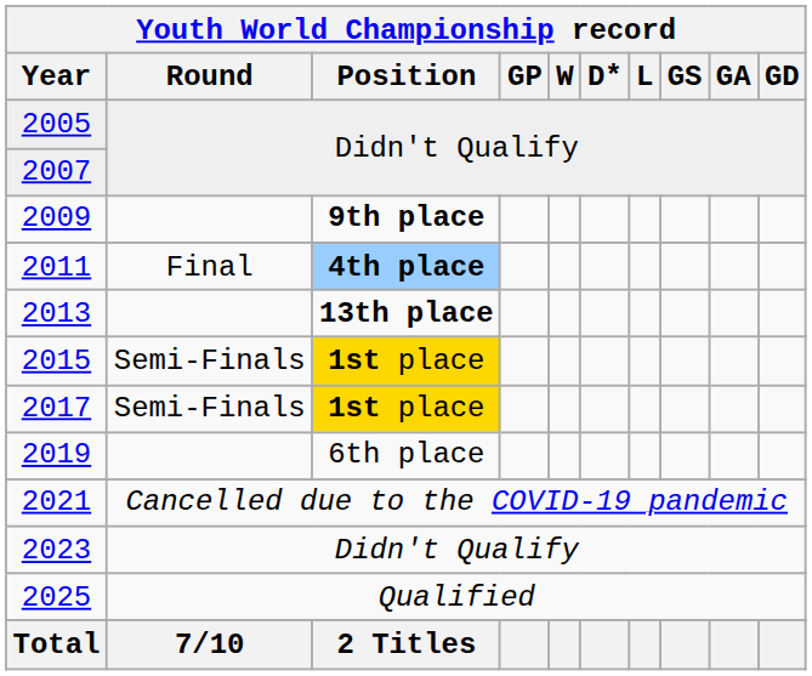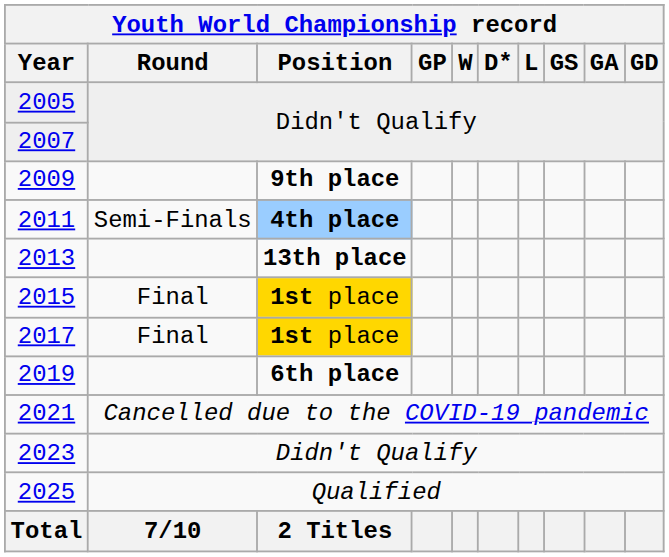 <table class="wikitable" style="text-align: center;">
 <tr>
 <th colspan="10"><a href='#'>Youth World Championship</a> record</th>
 </tr>
 <tr>
 <th>Year</th>
 <th>Round</th>
 <th>Position</th>
 <th>GP</th>
 <th>W</th>
 <th>D*</th>
 <th>L</th>
 <th>GS</th>
 <th>GA</th>
 <th>GD</th>
 </tr>
 <tr bgcolor=efefef>
 <td> <a href='#'>2005</a></td>
 <td colspan=9 rowspan=2>Didn't Qualify</td>
 </tr>
 <tr bgcolor=efefef>
 <td> <a href='#'>2007</a></td>
 </tr>
 <tr bgcolor=>
 <td> <a href='#'>2009</a></td>
 <td></td>
 <td><strong>9th place</strong></td>
 <td></td>
 <td></td>
 <td></td>
 <td></td>
 <td></td>
 <td></td>
 <td></td>
 </tr>
 <tr bgcolor=>
 <td> <a href='#'>2011</a></td>
-<td>Final</td>
+<td>Semi-Finals</td>
 <td bgcolor=9acdff><strong>4th place</strong></td>
 <td></td>
 <td></td>
 <td></td>
 <td></td>
 <td></td>
 <td></td>
 <td></td>
 </tr>
 <tr bgcolor=>
 <td> <a href='#'>2013</a></td>
 <td></td>
 <td><strong>13th place</strong></td>
 <td></td>
 <td></td>
 <td></td>
 <td></td>
 <td></td>
 <td></td>
 <td></td>
 </tr>
 <tr bgcolor=>
 <td> <a href='#'>2015</a></td>
-<td>Semi-Finals</td>
+<td>Final</td>
 <td bgcolor=gold><strong>1st</strong> place</td>
 <td></td>
 <td></td>
 <td></td>
 <td></td>
 <td></td>
 <td></td>
 <td></td>
 </tr>
 <tr bgcolor=>
 <td> <a href='#'>2017</a></td>
-<td>Semi-Finals</td>
+<td>Final</td>
 <td bgcolor=gold><strong>1st</strong> place</td>
 <td></td>
 <td></td>
 <td></td>
 <td></td>
 <td></td>
 <td></td>
 <td></td>
 </tr>
 <tr bgcolor=>
 <td> <a href='#'>2019</a></td>
 <td></td>
-<td>6th place</td>
+<td><strong>6th place</strong></td>
 <td></td>
 <td></td>
 <td></td>
 <td></td>
 <td></td>
 <td></td>
 <td></td>
 </tr>
 <tr>
 <td> <a href='#'>2021</a></td>
 <td colspan="9"><em>Cancelled due to the <a href='#'>COVID-19 pandemic</a></em></td>
 </tr>
 <tr>
 <td> <a href='#'>2023</a></td>
 <td colspan="9"><em>Didn't Qualify</em></td>
 </tr>
 <tr>
 <td> <a href='#'>2025</a></td>
 <td colspan="9"><em>Qualified</em></td>
 </tr>
 <tr>
 <th>Total</th>
 <th>7/10</th>
 <th>2 Titles</th>
 <th></th>
 <th></th>
 <th></th>
 <th></th>
 <th></th>
 <th></th>
 <th></th>
 </tr>
 </table>
